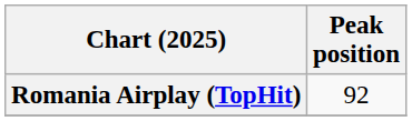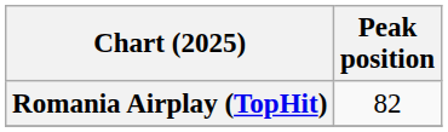 <table class="wikitable plainrowheaders" style="text-align:center">
 <tr>
 <th scope="col">Chart (2025)</th>
 <th scope="col">Peak<br>position</th>
 </tr>
 <tr>
 <th scope="row">Romania Airplay (<a href='#'>TopHit</a>)</th>
-<td>92</td>
+<td>82</td>
 </tr>
 <tr>
 </tr>
 </table>
